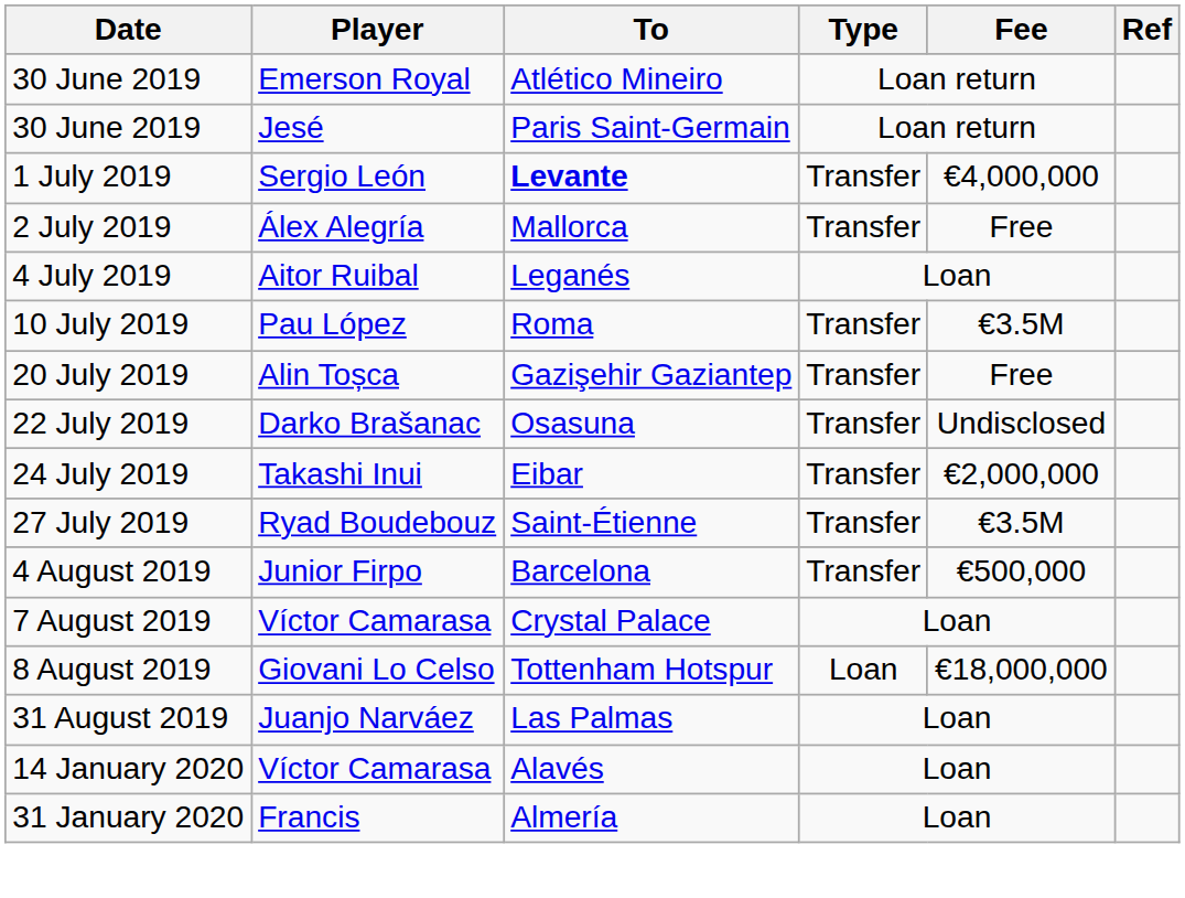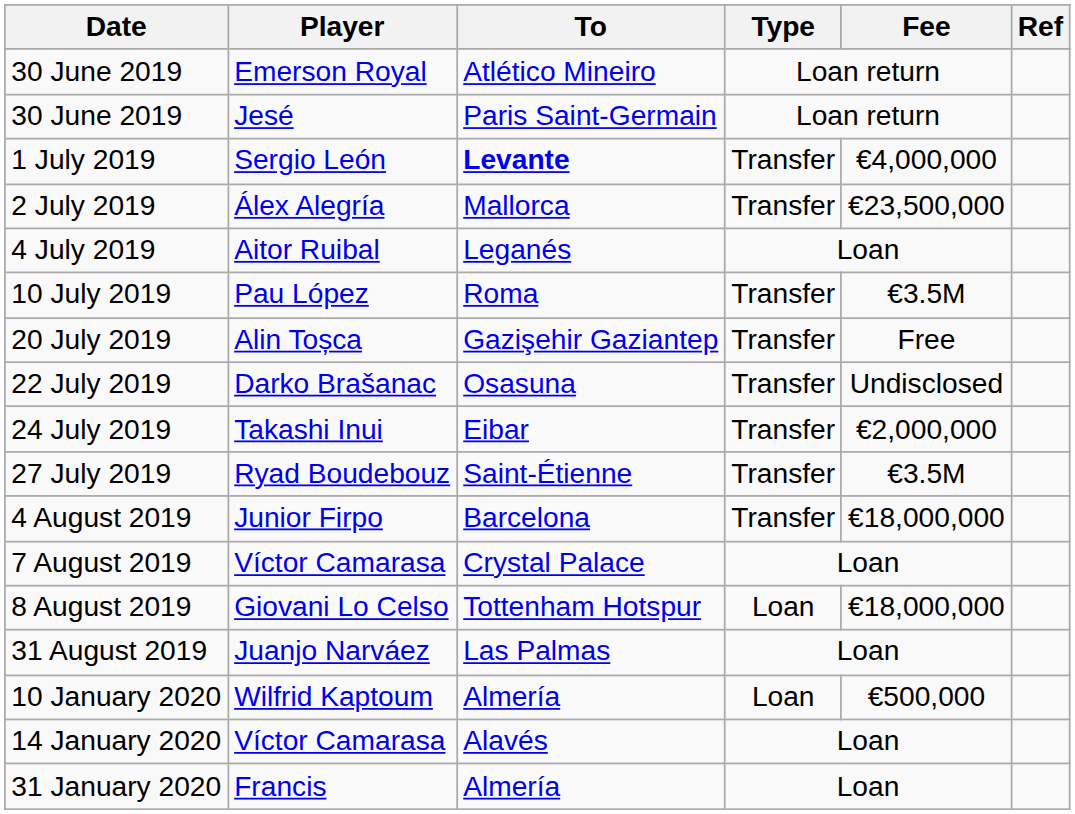 <table class="wikitable">
 <tr>
 <th>Date</th>
 <th>Player</th>
 <th>To</th>
 <th>Type</th>
 <th>Fee</th>
 <th>Ref</th>
 </tr>
 <tr>
 <td>30 June 2019</td>
 <td> <a href='#'>Emerson Royal</a></td>
 <td> <a href='#'>Atlético Mineiro</a></td>
 <td align=center colspan=2>Loan return</td>
 <td align=center></td>
 </tr>
 <tr>
 <td>30 June 2019</td>
 <td> <a href='#'>Jesé</a></td>
 <td> <a href='#'>Paris Saint-Germain</a></td>
 <td align=center colspan=2>Loan return</td>
 <td align=center></td>
 </tr>
 <tr>
 <td>1 July 2019</td>
 <td> <a href='#'>Sergio León</a></td>
 <td><strong><a href='#'>Levante</a></strong></td>
 <td align=center>Transfer</td>
 <td align=center>€4,000,000</td>
 <td align=center></td>
 </tr>
 <tr>
 <td>2 July 2019</td>
 <td> <a href='#'>Álex Alegría</a></td>
 <td><a href='#'>Mallorca</a></td>
 <td align=center>Transfer</td>
-<td align=center>Free</td>
+<td align=center>€23,500,000</td>
 <td align=center></td>
 </tr>
 <tr>
 <td>4 July 2019</td>
 <td> <a href='#'>Aitor Ruibal</a></td>
 <td><a href='#'>Leganés</a></td>
 <td align=center colspan=2>Loan</td>
 <td align=center></td>
 </tr>
 <tr>
 <td>10 July 2019</td>
 <td> <a href='#'>Pau López</a></td>
 <td> <a href='#'>Roma</a></td>
 <td align=center>Transfer</td>
 <td align=center>€3.5M</td>
 <td align=center></td>
 </tr>
 <tr>
 <td>20 July 2019</td>
 <td> <a href='#'>Alin Toșca</a></td>
 <td> <a href='#'>Gazişehir Gaziantep</a></td>
 <td align=center>Transfer</td>
 <td align=center>Free</td>
 <td align=center></td>
 </tr>
 <tr>
 <td>22 July 2019</td>
 <td> <a href='#'>Darko Brašanac</a></td>
 <td><a href='#'>Osasuna</a></td>
 <td align=center>Transfer</td>
 <td align=center>Undisclosed</td>
 <td align=center></td>
 </tr>
 <tr>
 <td>24 July 2019</td>
 <td> <a href='#'>Takashi Inui</a></td>
 <td><a href='#'>Eibar</a></td>
 <td align=center>Transfer</td>
 <td align=center>€2,000,000</td>
 <td align=center></td>
 </tr>
 <tr>
 <td>27 July 2019</td>
 <td> <a href='#'>Ryad Boudebouz</a></td>
 <td> <a href='#'>Saint-Étienne</a></td>
 <td align=center>Transfer</td>
 <td align=center>€3.5M</td>
 <td align=center></td>
 </tr>
 <tr>
 <td>4 August 2019</td>
 <td> <a href='#'>Junior Firpo</a></td>
 <td><a href='#'>Barcelona</a></td>
 <td align=center>Transfer</td>
-<td align=center>€500,000</td>
+<td align=center>€18,000,000</td>
 <td align=center></td>
 </tr>
 <tr>
 <td>7 August 2019</td>
 <td> <a href='#'>Víctor Camarasa</a></td>
 <td> <a href='#'>Crystal Palace</a></td>
 <td align=center colspan=2>Loan</td>
 <td align=center></td>
 </tr>
 <tr>
 <td>8 August 2019</td>
 <td> <a href='#'>Giovani Lo Celso</a></td>
 <td> <a href='#'>Tottenham Hotspur</a></td>
 <td align=center>Loan</td>
 <td align=center>€18,000,000</td>
 <td align=center></td>
 </tr>
 <tr>
 <td>31 August 2019</td>
 <td> <a href='#'>Juanjo Narváez</a></td>
 <td><a href='#'>Las Palmas</a></td>
 <td align=center colspan=2>Loan</td>
 <td align=center></td>
 </tr>
 <tr>
+<td>10 January 2020</td>
+<td> <a href='#'>Wilfrid Kaptoum</a></td>
+<td><a href='#'>Almería</a></td>
+<td align=center>Loan</td>
+<td align=center>€500,000</td>
+<td align=center></td>
+</tr>
+<tr>
 <td>14 January 2020</td>
 <td> <a href='#'>Víctor Camarasa</a></td>
 <td><a href='#'>Alavés</a></td>
 <td align=center colspan=2>Loan</td>
 <td align=center></td>
 </tr>
 <tr>
 <td>31 January 2020</td>
 <td> <a href='#'>Francis</a></td>
 <td><a href='#'>Almería</a></td>
 <td align=center colspan=2>Loan</td>
 <td align=center></td>
 </tr>
 </table>
